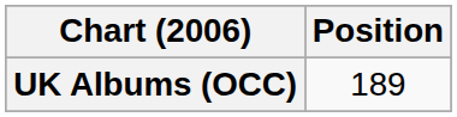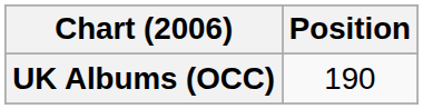 <table class="wikitable plainrowheaders" style="text-align:center;">
 <tr>
 <th scope="column">Chart (2006)</th>
 <th scope="column">Position</th>
 </tr>
 <tr>
 <th scope="row">UK Albums (OCC)</th>
-<td>189</td>
+<td>190</td>
 </tr>
 </table>
